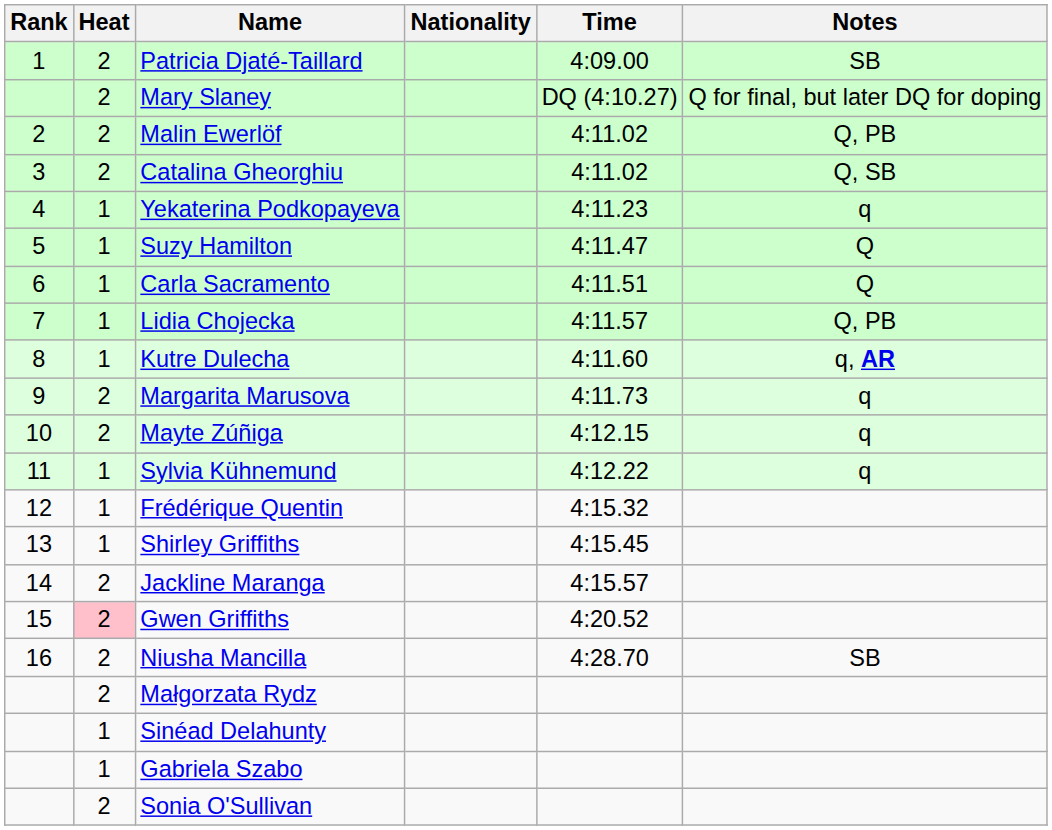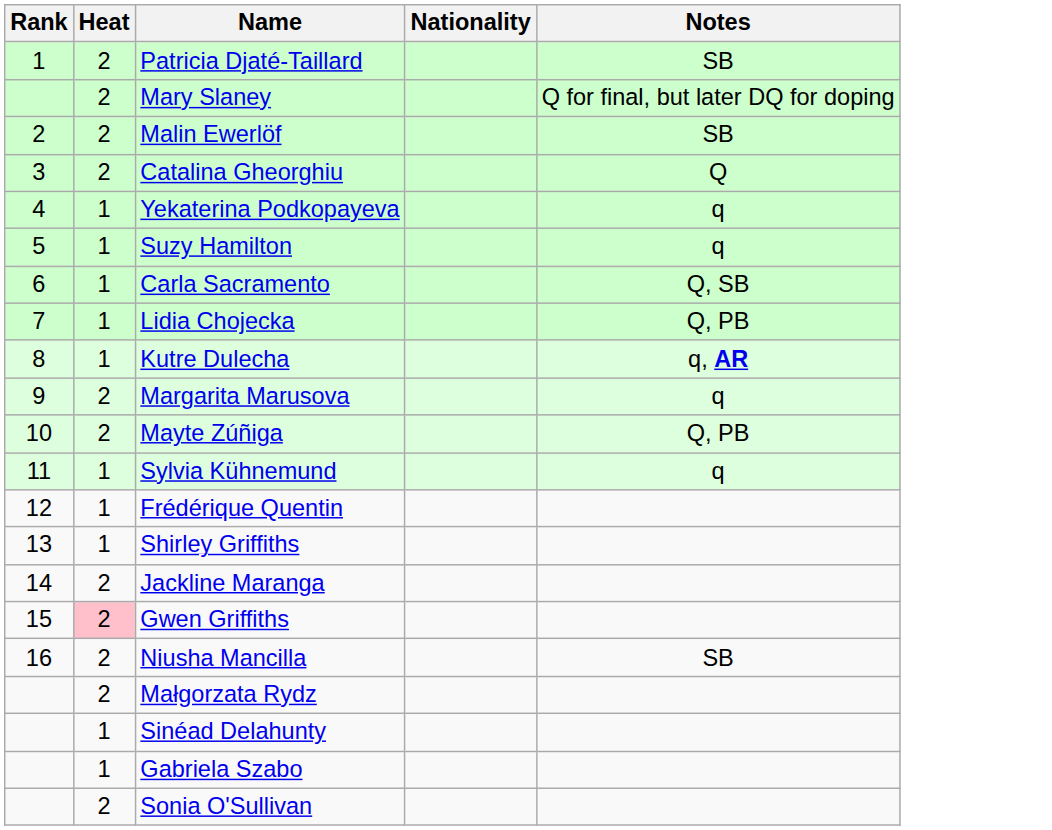 <table class="wikitable sortable" style="text-align:center">
 <tr>
 <th>Rank</th>
 <th>Heat</th>
 <th>Name</th>
 <th>Nationality</th>
-<th>Time</th>
 <th>Notes</th>
 </tr>
 <tr bgcolor=ccffcc>
 <td>1</td>
 <td>2</td>
 <td align="left"><a href='#'>Patricia Djaté-Taillard</a></td>
 <td align=left></td>
-<td>4:09.00</td>
 <td>SB</td>
 </tr>
 <tr bgcolor=ccffcc>
 <td></td>
 <td>2</td>
 <td align="left"><a href='#'>Mary Slaney</a></td>
 <td align=left></td>
-<td>DQ (4:10.27)</td>
 <td>Q for final, but later DQ for doping</td>
 </tr>
 <tr bgcolor=ccffcc>
 <td>2</td>
 <td>2</td>
 <td align="left"><a href='#'>Malin Ewerlöf</a></td>
 <td align=left></td>
-<td>4:11.02</td>
-<td>Q, PB</td>
+<td>SB</td>
 </tr>
 <tr bgcolor=ccffcc>
 <td>3</td>
 <td>2</td>
 <td align="left"><a href='#'>Catalina Gheorghiu</a></td>
 <td align=left></td>
-<td>4:11.02</td>
-<td>Q, SB</td>
+<td>Q</td>
 </tr>
 <tr bgcolor=ccffcc>
 <td>4</td>
 <td>1</td>
 <td align="left"><a href='#'>Yekaterina Podkopayeva</a></td>
 <td align=left></td>
-<td>4:11.23</td>
 <td>q</td>
 </tr>
 <tr bgcolor=ccffcc>
 <td>5</td>
 <td>1</td>
 <td align="left"><a href='#'>Suzy Hamilton</a></td>
 <td align=left></td>
-<td>4:11.47</td>
-<td>Q</td>
+<td>q</td>
 </tr>
 <tr bgcolor=ccffcc>
 <td>6</td>
 <td>1</td>
 <td align="left"><a href='#'>Carla Sacramento</a></td>
 <td align=left></td>
-<td>4:11.51</td>
-<td>Q</td>
+<td>Q, SB</td>
 </tr>
 <tr bgcolor=ccffcc>
 <td>7</td>
 <td>1</td>
 <td align="left"><a href='#'>Lidia Chojecka</a></td>
 <td align=left></td>
-<td>4:11.57</td>
 <td>Q, PB</td>
 </tr>
 <tr bgcolor=ddffdd>
 <td>8</td>
 <td>1</td>
 <td align="left"><a href='#'>Kutre Dulecha</a></td>
 <td align=left></td>
-<td>4:11.60</td>
 <td>q, <strong><a href='#'>AR</a></strong></td>
 </tr>
 <tr bgcolor=ddffdd>
 <td>9</td>
 <td>2</td>
 <td align="left"><a href='#'>Margarita Marusova</a></td>
 <td align=left></td>
-<td>4:11.73</td>
 <td>q</td>
 </tr>
 <tr bgcolor=ddffdd>
 <td>10</td>
 <td>2</td>
 <td align="left"><a href='#'>Mayte Zúñiga</a></td>
 <td align=left></td>
-<td>4:12.15</td>
-<td>q</td>
+<td>Q, PB</td>
 </tr>
 <tr bgcolor=ddffdd>
 <td>11</td>
 <td>1</td>
 <td align="left"><a href='#'>Sylvia Kühnemund</a></td>
 <td align=left></td>
-<td>4:12.22</td>
 <td>q</td>
 </tr>
 <tr>
 <td>12</td>
 <td>1</td>
 <td align="left"><a href='#'>Frédérique Quentin</a></td>
 <td align=left></td>
-<td>4:15.32</td>
 <td></td>
 </tr>
 <tr>
 <td>13</td>
 <td>1</td>
 <td align="left"><a href='#'>Shirley Griffiths</a></td>
 <td align=left></td>
-<td>4:15.45</td>
 <td></td>
 </tr>
 <tr>
 <td>14</td>
 <td>2</td>
 <td align="left"><a href='#'>Jackline Maranga</a></td>
 <td align=left></td>
-<td>4:15.57</td>
 <td></td>
 </tr>
 <tr>
 <td>15</td>
 <td style="background: pink;">2</td>
 <td align="left"><a href='#'>Gwen Griffiths</a></td>
 <td align=left></td>
-<td>4:20.52</td>
 <td></td>
 </tr>
 <tr>
 <td>16</td>
 <td>2</td>
 <td align="left"><a href='#'>Niusha Mancilla</a></td>
 <td align=left></td>
-<td>4:28.70</td>
 <td>SB</td>
 </tr>
 <tr>
 <td></td>
 <td>2</td>
 <td align="left"><a href='#'>Małgorzata Rydz</a></td>
 <td align=left></td>
 <td></td>
-<td></td>
 </tr>
 <tr>
 <td></td>
 <td>1</td>
 <td align="left"><a href='#'>Sinéad Delahunty</a></td>
 <td align=left></td>
-<td></td>
 <td></td>
 </tr>
 <tr>
 <td></td>
 <td>1</td>
 <td align="left"><a href='#'>Gabriela Szabo</a></td>
 <td align=left></td>
 <td></td>
-<td></td>
 </tr>
 <tr>
 <td></td>
 <td>2</td>
 <td align="left"><a href='#'>Sonia O'Sullivan</a></td>
 <td align=left></td>
 <td></td>
-<td></td>
 </tr>
 </table>
